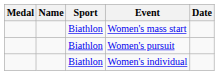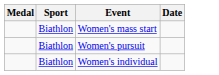 <table class="wikitable sortable"  style="font-size:95%">
 <tr>
 <th>Medal</th>
-<th>Name</th>
 <th>Sport</th>
 <th>Event</th>
 <th>Date</th>
 </tr>
 <tr>
-<td></td>
 <td></td>
 <td><a href='#'>Biathlon</a></td>
 <td><a href='#'>Women's mass start</a></td>
 <td></td>
 </tr>
 <tr>
 <td></td>
-<td></td>
 <td><a href='#'>Biathlon</a></td>
 <td><a href='#'>Women's pursuit</a></td>
 <td></td>
 </tr>
 <tr>
 <td></td>
-<td></td>
 <td><a href='#'>Biathlon</a></td>
 <td><a href='#'>Women's individual</a></td>
 <td></td>
 </tr>
 </table>
